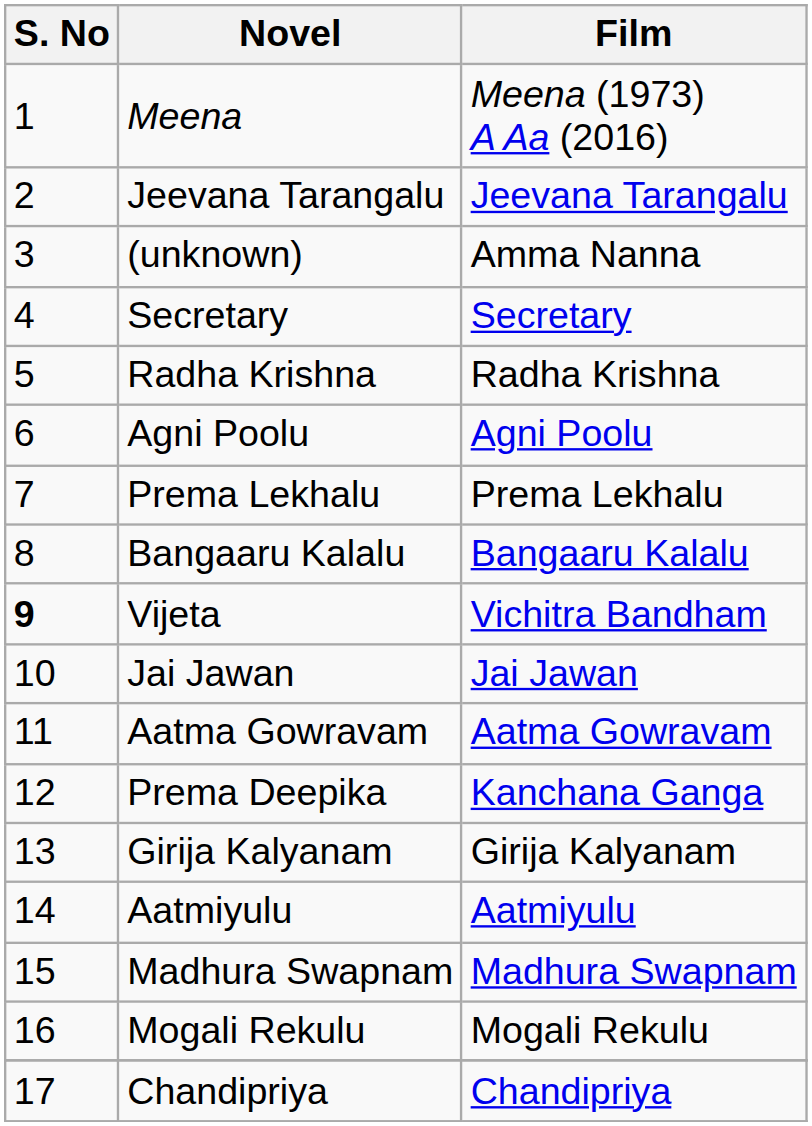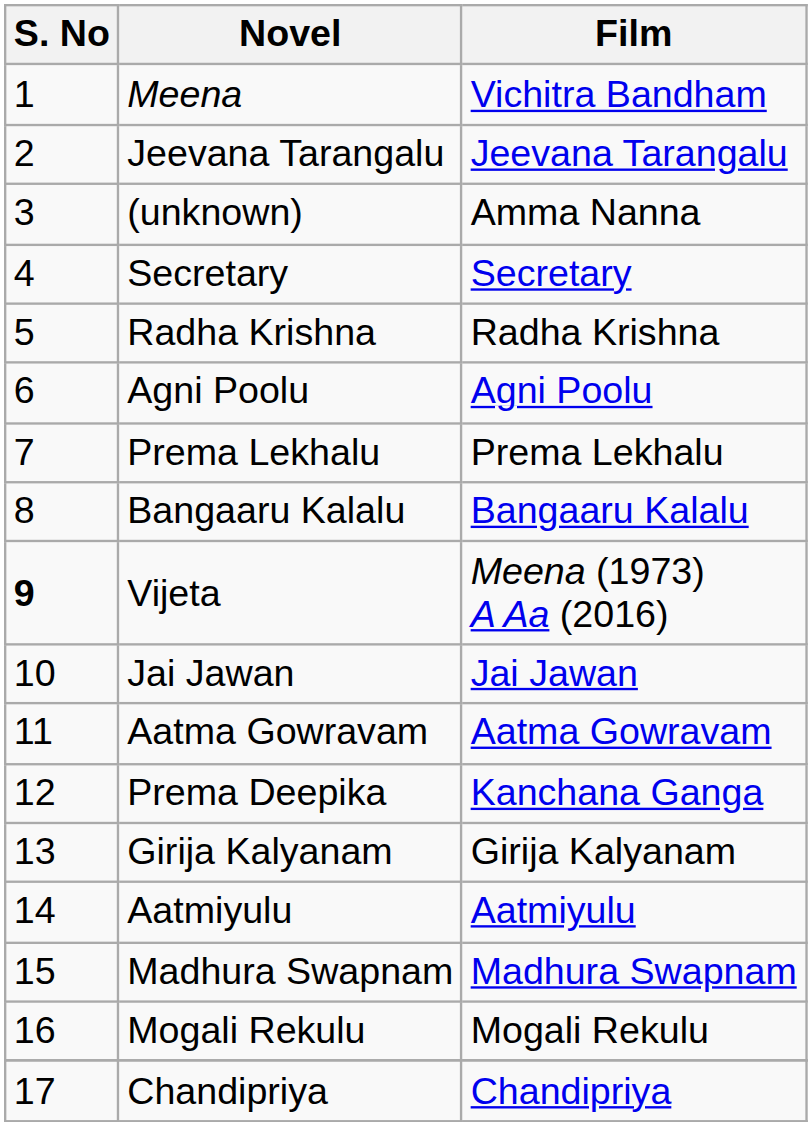 <table class="wikitable">
 <tr>
 <th>S. No</th>
 <th>Novel</th>
 <th>Film</th>
 </tr>
 <tr>
 <td>1</td>
 <td><em>Meena</em></td>
-<td><em>Meena</em> (1973)<br><em><a href='#'>A Aa</a></em> (2016)<em></td>
+<td></em><a href='#'>Vichitra Bandham</a><em></td>
 </tr>
 <tr>
 <td>2</td>
 <td></em>Jeevana Tarangalu<em></td>
 <td></em><a href='#'>Jeevana Tarangalu</a><em></td>
 </tr>
 <tr>
 <td>3</td>
 <td>(unknown)</td>
 <td></em>Amma Nanna<em></td>
 </tr>
 <tr>
 <td>4</td>
 <td></em>Secretary<em></td>
 <td></em><a href='#'>Secretary</a><em></td>
 </tr>
 <tr>
 <td>5</td>
 <td></em>Radha Krishna<em></td>
 <td></em>Radha Krishna<em></td>
 </tr>
 <tr>
 <td>6</td>
 <td></em>Agni Poolu<em></td>
 <td></em><a href='#'>Agni Poolu</a><em></td>
 </tr>
 <tr>
 <td>7</td>
 <td></em>Prema Lekhalu<em></td>
 <td></em>Prema Lekhalu<em></td>
 </tr>
 <tr>
 <td>8</td>
 <td></em>Bangaaru Kalalu<em></td>
 <td></em><a href='#'>Bangaaru Kalalu</a><em></td>
 </tr>
 <tr>
 <td><strong>9</strong></td>
 <td></em>Vijeta<em></td>
-<td></em><a href='#'>Vichitra Bandham</a><em></td>
+<td><em>Meena</em> (1973)<br><em><a href='#'>A Aa</a></em> (2016)<em></td>
 </tr>
 <tr>
 <td>10</td>
 <td></em>Jai Jawan<em></td>
 <td></em><a href='#'>Jai Jawan</a><em></td>
 </tr>
 <tr>
 <td>11</td>
 <td></em>Aatma Gowravam<em></td>
 <td></em><a href='#'>Aatma Gowravam</a><em></td>
 </tr>
 <tr>
 <td>12</td>
 <td>Prema Deepika</td>
 <td></em><a href='#'>Kanchana Ganga</a><em></td>
 </tr>
 <tr>
 <td>13</td>
 <td></em>Girija Kalyanam<em></td>
 <td></em>Girija Kalyanam<em></td>
 </tr>
 <tr>
 <td>14</td>
 <td></em>Aatmiyulu<em></td>
 <td></em><a href='#'>Aatmiyulu</a><em></td>
 </tr>
 <tr>
 <td>15</td>
 <td></em>Madhura Swapnam<em></td>
 <td></em><a href='#'>Madhura Swapnam</a><em></td>
 </tr>
 <tr>
 <td>16</td>
 <td></em>Mogali Rekulu<em></td>
 <td></em>Mogali Rekulu<em></td>
 </tr>
 <tr>
 </tr>
 <tr>
 <td>17</td>
 <td></em>Chandipriya<em></td>
 <td></em><a href='#'>Chandipriya</a><em></td>
 </tr>
 <tr>
 </tr>
 </table>
